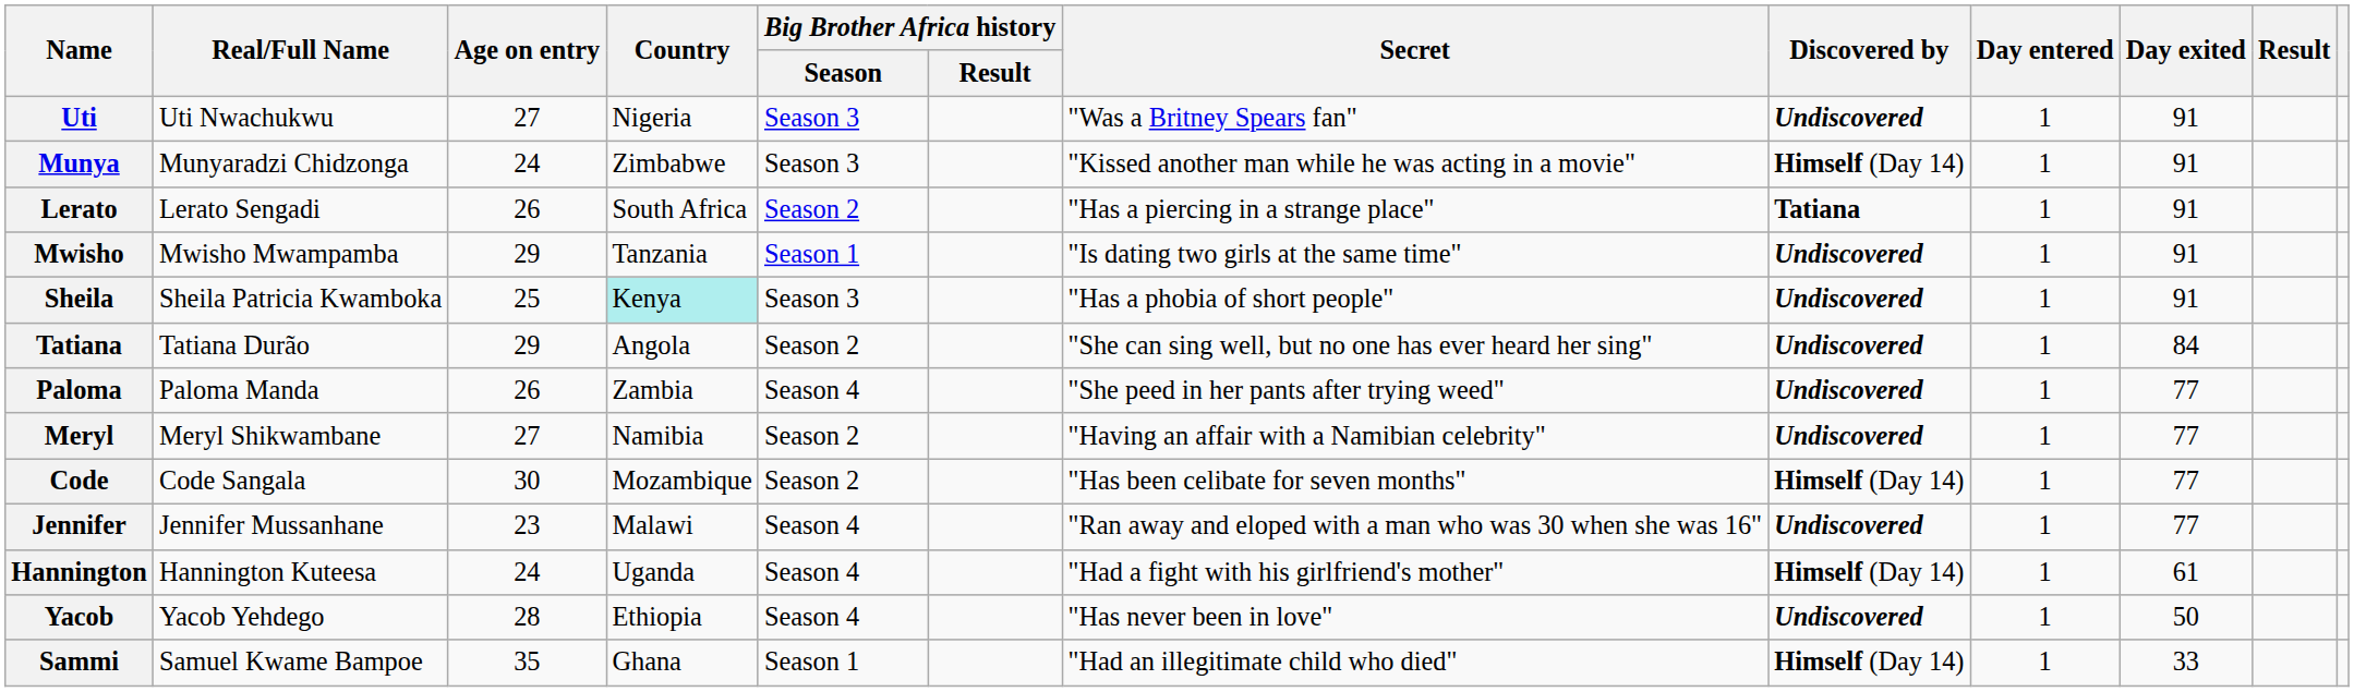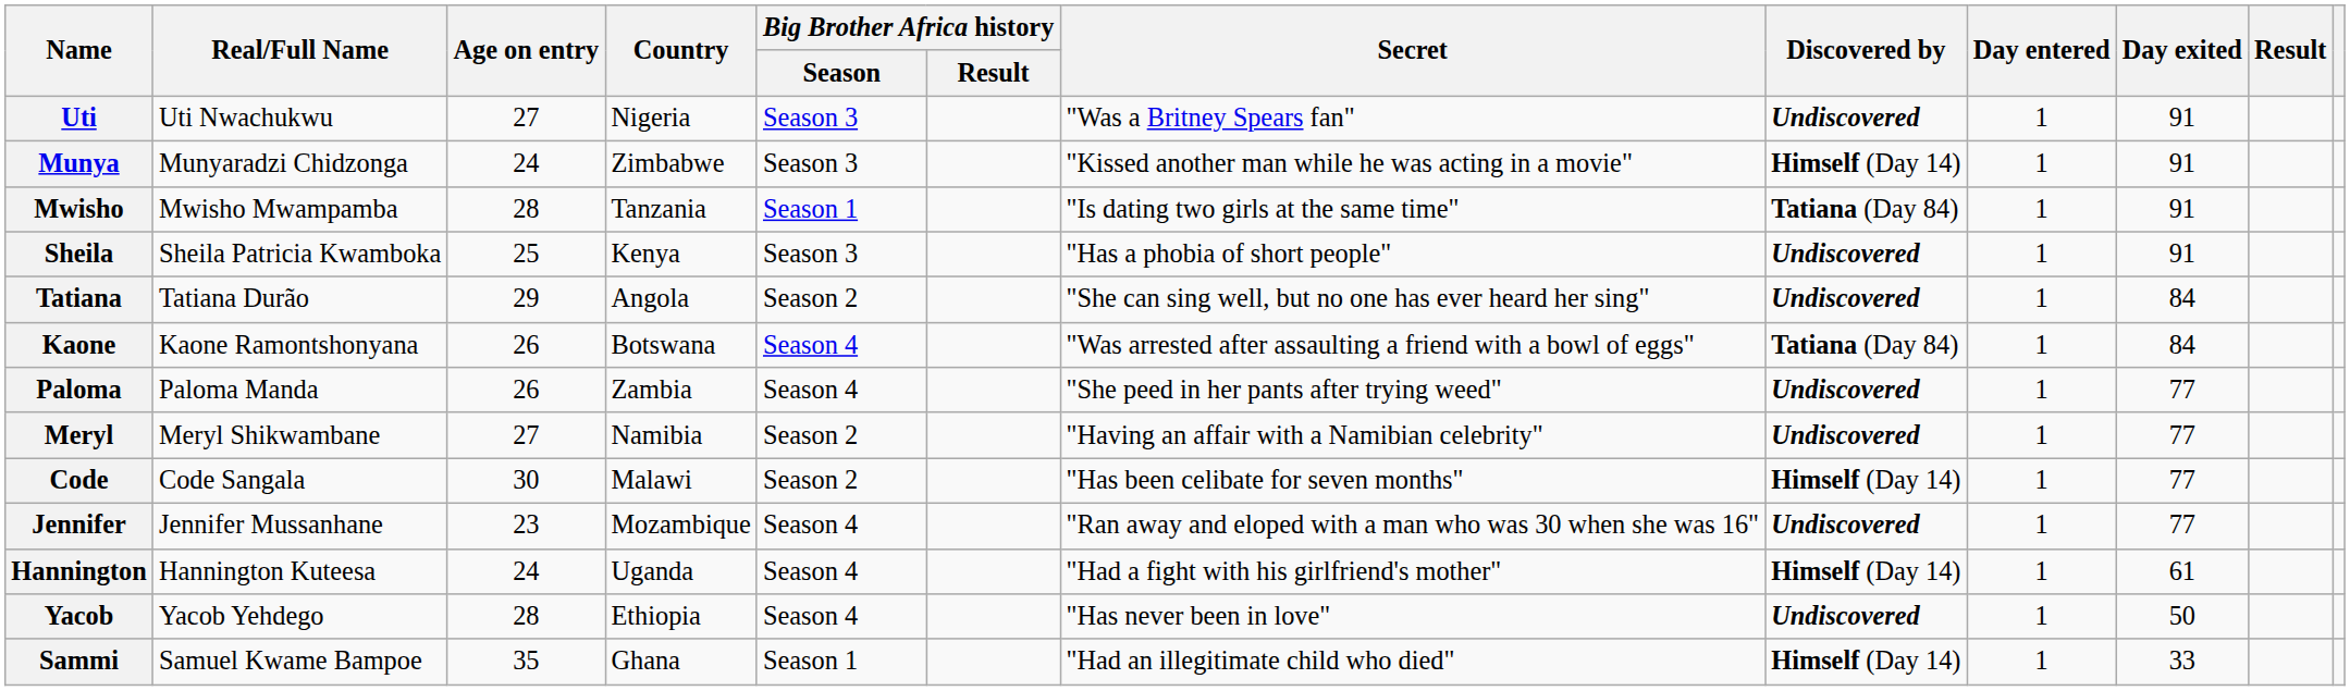 <table class="wikitable sortable" style="text-align:left; line-height:20px; width:auto;">
 <tr>
 <th scope="col" rowspan="2">Name</th>
 <th rowspan="2">Real/Full Name</th>
 <th rowspan="2">Age on entry</th>
 <th rowspan="2">Country</th>
 <th scope="col" colspan="2"><em>Big Brother Africa</em> history</th>
 <th scope="col" rowspan="2">Secret </th>
 <th scope="col" rowspan="2">Discovered by</th>
 <th scope="col" rowspan="2">Day entered</th>
 <th scope="col" rowspan="2">Day exited</th>
 <th scope="col" rowspan="2">Result</th>
 <th scope="col" rowspan="2"></th>
 </tr>
 <tr>
 <th scope="col">Season</th>
 <th scope="col">Result</th>
 </tr>
 <tr>
 <th scope="row"><a href='#'>Uti</a></th>
 <td>Uti Nwachukwu</td>
 <td align="center">27</td>
 <td>Nigeria</td>
 <td><a href='#'>Season 3</a></td>
 <td></td>
 <td>"Was a <a href='#'>Britney Spears</a> fan"</td>
 <td><strong><em>Undiscovered</em></strong></td>
 <td align="center">1</td>
 <td align="center">91</td>
 <td></td>
 <td></td>
 </tr>
 <tr>
 <th scope="row"><a href='#'>Munya</a></th>
 <td>Munyaradzi Chidzonga</td>
 <td align="center">24</td>
 <td>Zimbabwe</td>
 <td>Season 3</td>
 <td></td>
 <td>"Kissed another man while he was acting in a movie"</td>
 <td><strong>Himself</strong> (Day 14)</td>
 <td align="center">1</td>
 <td align="center">91</td>
 <td></td>
 <td></td>
 </tr>
 <tr>
-<th scope="row">Lerato</th>
-<td>Lerato Sengadi</td>
-<td align="center">26</td>
-<td>South Africa</td>
-<td><a href='#'>Season 2</a></td>
-<td></td>
-<td>"Has a piercing in a strange place"</td>
-<td><strong>Tatiana</strong></td>
-<td align="center">1</td>
-<td align="center">91</td>
-<td></td>
-<td></td>
-</tr>
-<tr>
 <th scope="row">Mwisho</th>
 <td>Mwisho Mwampamba</td>
-<td align="center">29</td>
+<td align="center">28</td>
 <td>Tanzania</td>
 <td><a href='#'>Season 1</a></td>
 <td></td>
 <td>"Is dating two girls at the same time"</td>
-<td><strong><em>Undiscovered</em></strong></td>
+<td><strong>Tatiana</strong> (Day 84)</td>
 <td align="center">1</td>
 <td align="center">91</td>
 <td></td>
 <td></td>
 </tr>
 <tr>
 <th scope="row">Sheila</th>
 <td>Sheila Patricia Kwamboka</td>
 <td align="center">25</td>
-<td style="background: paleturquoise;">Kenya</td>
+<td>Kenya</td>
 <td>Season 3</td>
 <td></td>
 <td>"Has a phobia of short people"</td>
 <td><strong><em>Undiscovered</em></strong></td>
 <td align="center">1</td>
 <td align="center">91</td>
 <td></td>
 <td></td>
 </tr>
 <tr>
 <th scope="row">Tatiana</th>
 <td>Tatiana Durão</td>
 <td align="center">29</td>
 <td>Angola</td>
 <td>Season 2</td>
 <td></td>
 <td>"She can sing well, but no one has ever heard her sing"</td>
 <td><strong><em>Undiscovered</em></strong></td>
+<td align="center">1</td>
+<td align="center">84</td>
+<td></td>
+<td></td>
+</tr>
+<tr>
+<th scope="row">Kaone</th>
+<td>Kaone Ramontshonyana</td>
+<td align="center">26</td>
+<td>Botswana</td>
+<td><a href='#'>Season 4</a></td>
+<td></td>
+<td>"Was arrested after assaulting a friend with a bowl of eggs"</td>
+<td><strong>Tatiana</strong> (Day 84)</td>
 <td align="center">1</td>
 <td align="center">84</td>
 <td></td>
 <td></td>
 </tr>
 <tr>
 <th scope="row">Paloma</th>
 <td>Paloma Manda</td>
 <td align="center">26</td>
 <td>Zambia</td>
 <td>Season 4</td>
 <td></td>
 <td>"She peed in her pants after trying weed"</td>
 <td><strong><em>Undiscovered</em></strong></td>
 <td align="center">1</td>
 <td align="center">77</td>
 <td></td>
 <td></td>
 </tr>
 <tr>
 <th scope="row">Meryl</th>
 <td>Meryl Shikwambane</td>
 <td align="center">27</td>
 <td>Namibia</td>
 <td>Season 2</td>
 <td></td>
 <td>"Having an affair with a Namibian celebrity"</td>
 <td><strong><em>Undiscovered</em></strong></td>
 <td align="center">1</td>
 <td align="center">77</td>
 <td></td>
 <td></td>
 </tr>
 <tr>
 <th scope="row">Code</th>
 <td>Code Sangala</td>
 <td align="center">30</td>
-<td>Mozambique</td>
+<td>Malawi</td>
 <td>Season 2</td>
 <td></td>
 <td>"Has been celibate for seven months"</td>
 <td><strong>Himself</strong> (Day 14)</td>
 <td align="center">1</td>
 <td align="center">77</td>
 <td></td>
 <td></td>
 </tr>
 <tr>
 <th scope="row">Jennifer</th>
 <td>Jennifer Mussanhane</td>
 <td align="center">23</td>
-<td>Malawi</td>
+<td>Mozambique</td>
 <td>Season 4</td>
 <td></td>
 <td>"Ran away and eloped with a man who was 30 when she was 16"</td>
 <td><strong><em>Undiscovered</em></strong></td>
 <td align="center">1</td>
 <td align="center">77</td>
 <td></td>
 <td></td>
 </tr>
 <tr>
 <th scope="row">Hannington</th>
 <td>Hannington Kuteesa</td>
 <td align="center">24</td>
 <td>Uganda</td>
 <td>Season 4</td>
 <td></td>
 <td>"Had a fight with his girlfriend's mother"</td>
 <td><strong>Himself</strong> (Day 14)</td>
 <td align="center">1</td>
 <td align="center">61</td>
 <td></td>
 <td></td>
 </tr>
 <tr>
 <th scope="row">Yacob</th>
 <td>Yacob Yehdego</td>
 <td align="center">28</td>
 <td>Ethiopia</td>
 <td>Season 4</td>
 <td></td>
 <td>"Has never been in love"</td>
 <td><strong><em>Undiscovered</em></strong></td>
 <td align="center">1</td>
 <td align="center">50</td>
 <td></td>
 <td></td>
 </tr>
 <tr>
 <th scope="row">Sammi</th>
 <td>Samuel Kwame Bampoe</td>
 <td align="center">35</td>
 <td>Ghana</td>
 <td>Season 1</td>
 <td></td>
 <td>"Had an illegitimate child who died"</td>
 <td><strong>Himself</strong> (Day 14)</td>
 <td align="center">1</td>
 <td align="center">33</td>
 <td></td>
 <td></td>
 </tr>
 </table>
